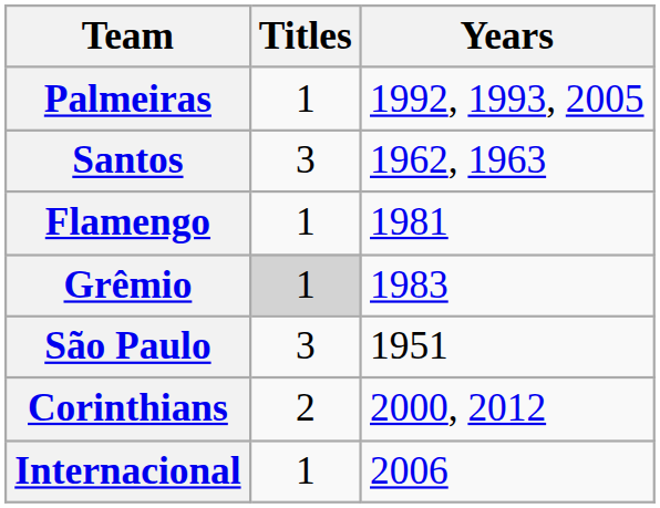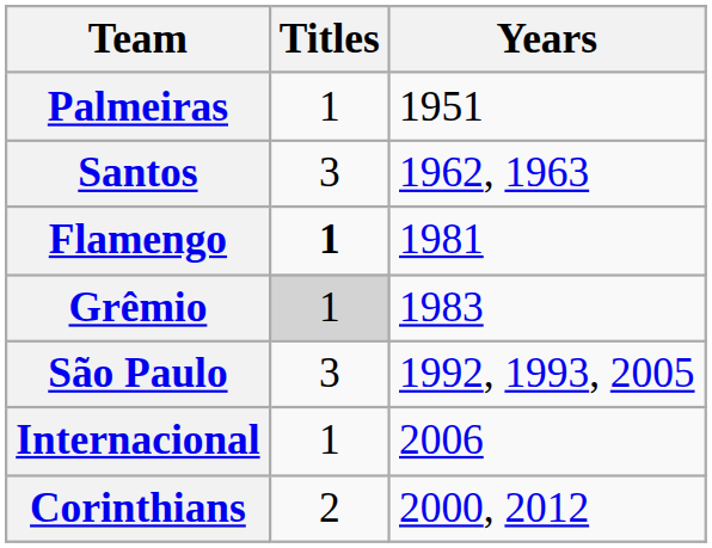 <table class="wikitable plainrowheaders">
 <tr>
 <th scope="col">Team</th>
 <th scope="col">Titles</th>
 <th scope="col">Years</th>
 </tr>
 <tr>
 <th scope="row"> <a href='#'><strong>Palmeiras</strong></a></th>
 <td style="text-align:center;">1</td>
-<td><a href='#'>1992</a>, <a href='#'>1993</a>, <a href='#'>2005</a></td>
+<td>1951</td>
 </tr>
 <tr>
 <th scope="row"> <a href='#'>Santos</a></th>
 <td style="text-align:center;">3</td>
 <td><a href='#'>1962</a>, <a href='#'>1963</a></td>
 </tr>
 <tr>
 <th scope="row"> <a href='#'>Flamengo</a></th>
-<td style="text-align:center;">1</td>
+<td style="text-align:center;"><strong>1</strong></td>
 <td><a href='#'>1981</a></td>
 </tr>
 <tr>
 <th scope="row"> <a href='#'>Grêmio</a></th>
 <td style="background: lightgrey; text-align:center;">1</td>
 <td><a href='#'>1983</a></td>
 </tr>
 <tr>
 <th scope="row"> <a href='#'>São Paulo</a></th>
 <td style="text-align:center;">3</td>
-<td>1951</td>
+<td><a href='#'>1992</a>, <a href='#'>1993</a>, <a href='#'>2005</a></td>
+</tr>
+<tr>
+<th scope="row"> <a href='#'>Internacional</a></th>
+<td style="text-align:center;">1</td>
+<td><a href='#'>2006</a></td>
 </tr>
 <tr>
 <th scope="row"> <a href='#'>Corinthians</a></th>
 <td style="text-align:center;">2</td>
 <td><a href='#'>2000</a>, <a href='#'>2012</a></td>
 </tr>
-<tr>
-<th scope="row"> <a href='#'>Internacional</a></th>
-<td style="text-align:center;">1</td>
-<td><a href='#'>2006</a></td>
-</tr>
 </table>
